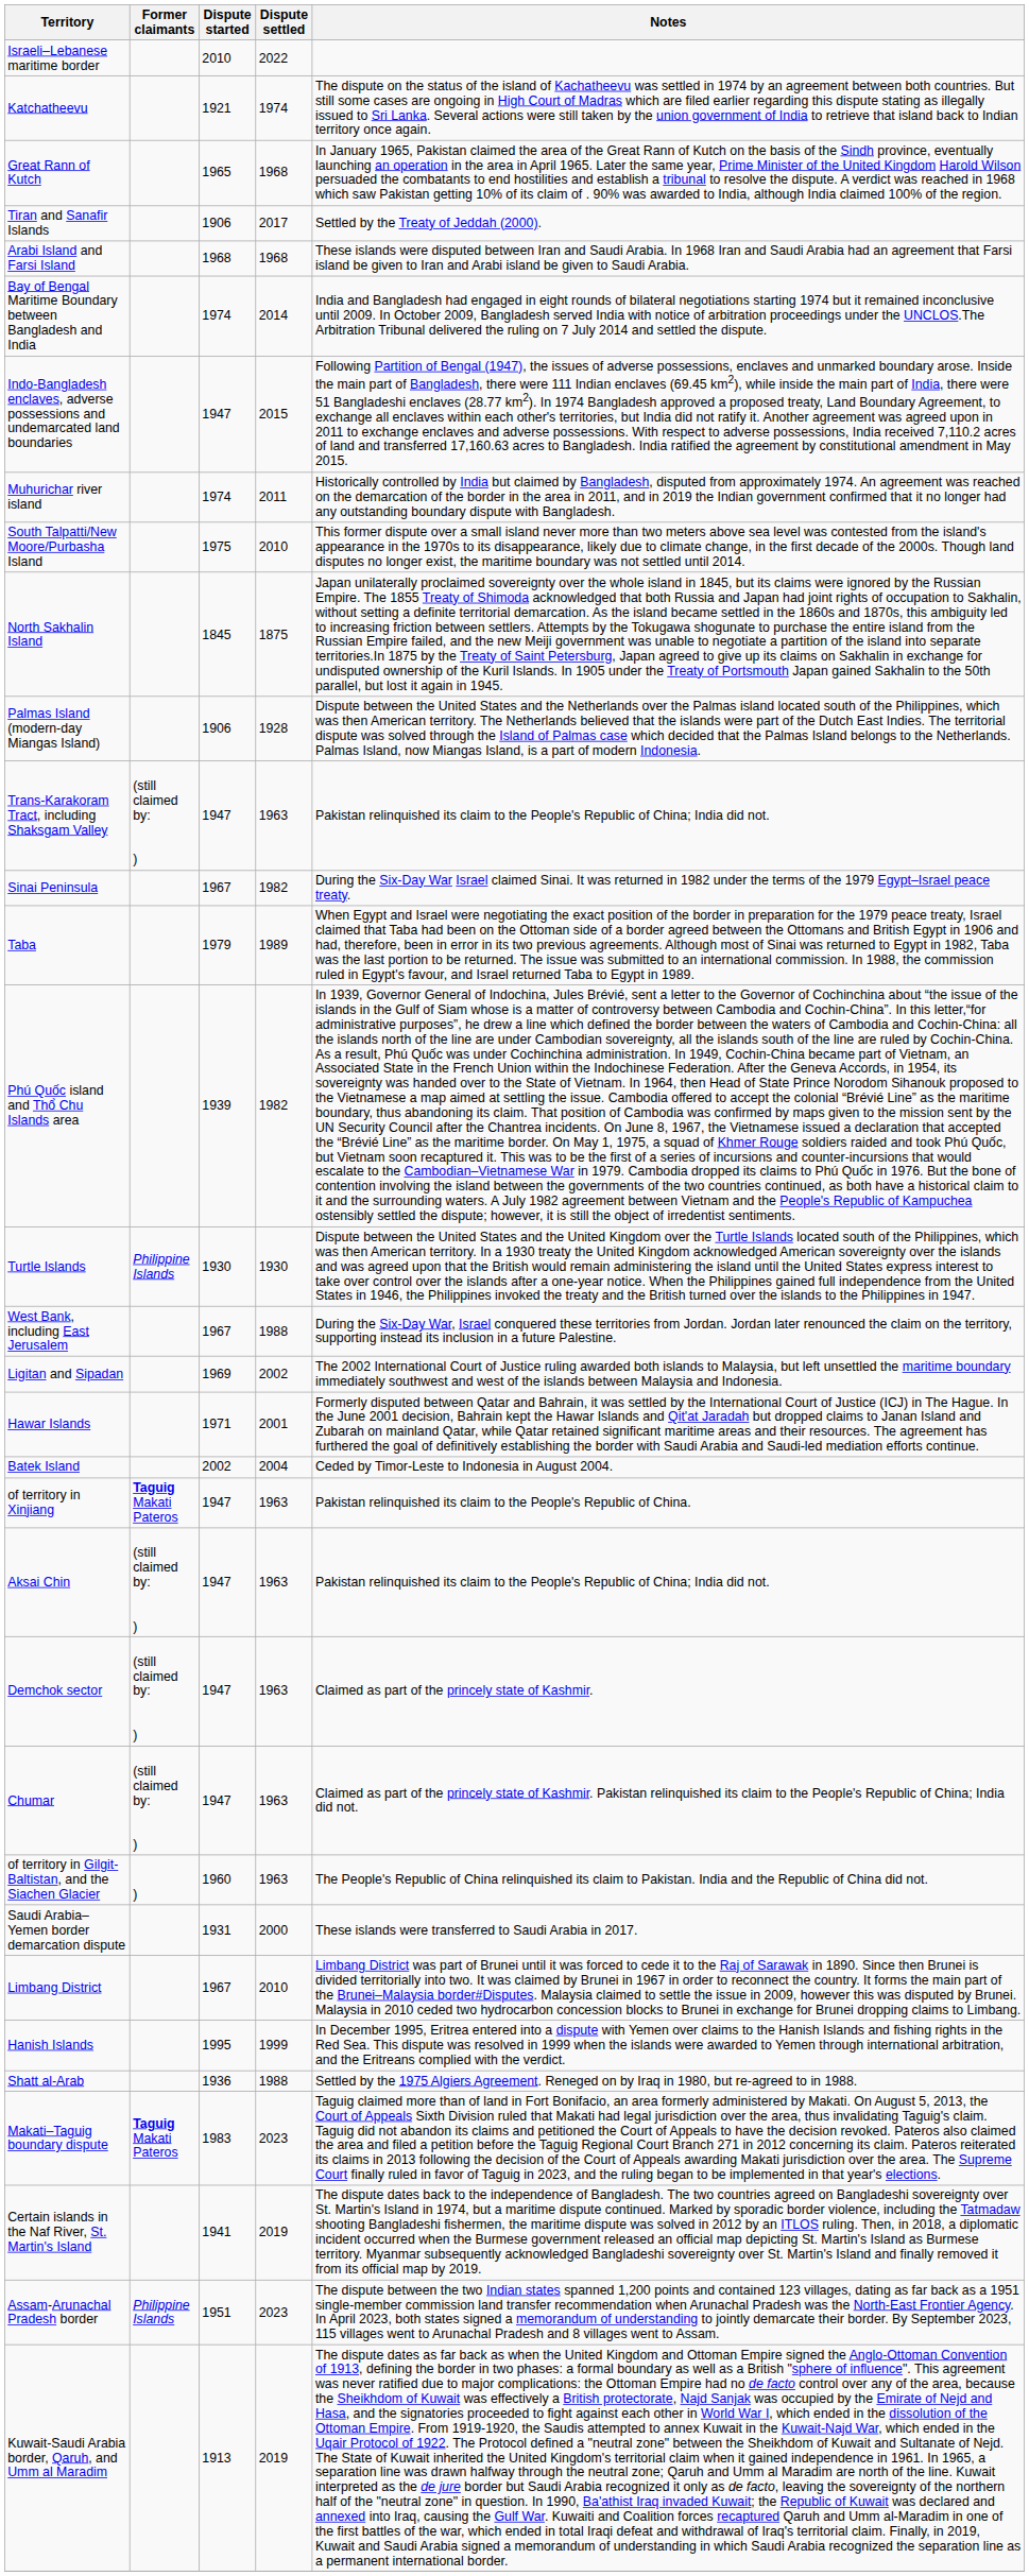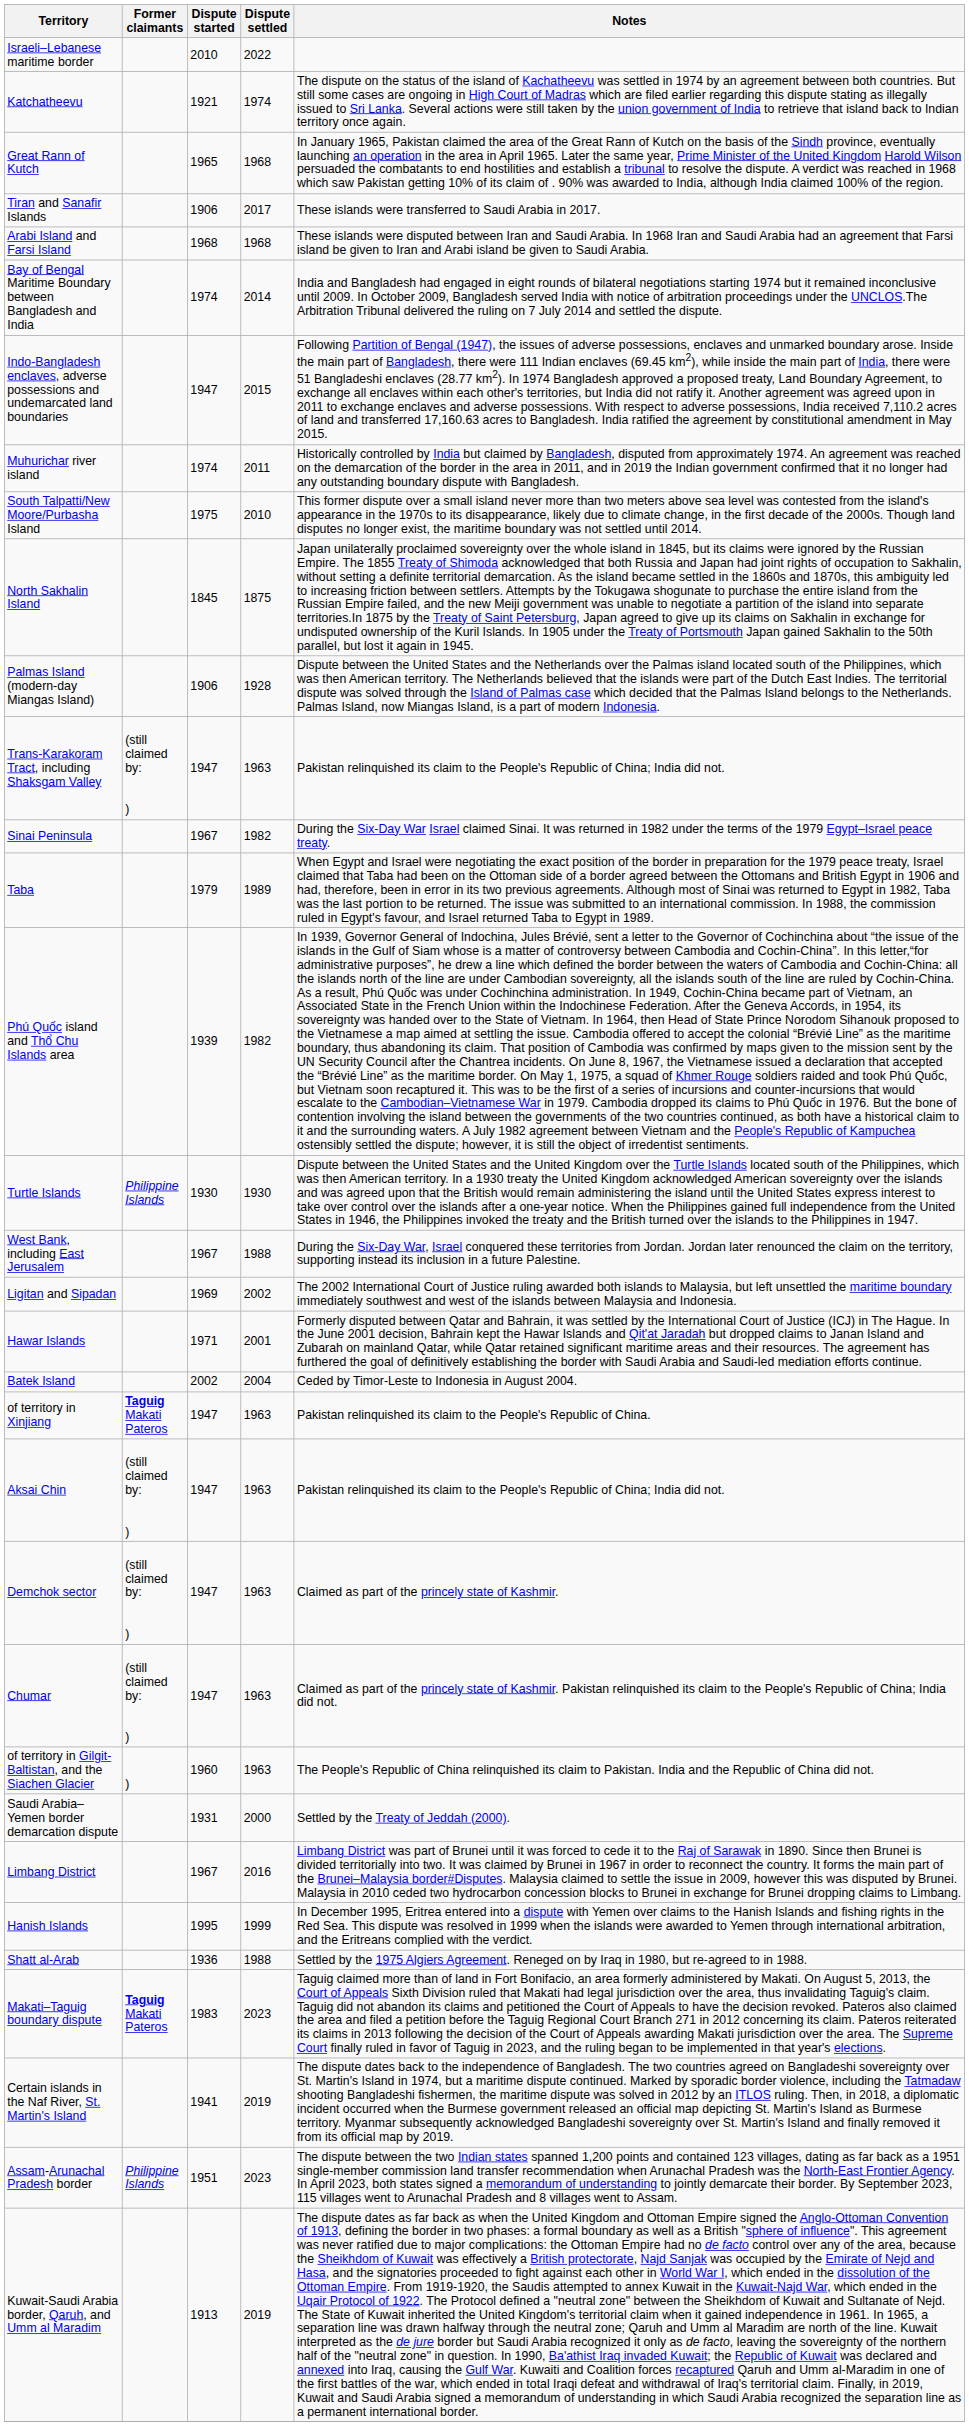 <table class="wikitable sortable">
 <tr>
 <th>Territory</th>
 <th>Former claimants</th>
 <th>Dispute started</th>
 <th>Dispute settled</th>
 <th>Notes</th>
 </tr>
 <tr>
 <td><a href='#'>Israeli–Lebanese</a> maritime border</td>
 <td><br></td>
 <td>2010</td>
 <td>2022</td>
 <td></td>
 </tr>
 <tr>
 <td><a href='#'>Katchatheevu</a></td>
 <td><strong></strong><br></td>
 <td>1921</td>
 <td>1974</td>
 <td>The dispute on the status of the island of <a href='#'>Kachatheevu</a> was settled in 1974 by an agreement between both countries. But still some cases are ongoing in <a href='#'>High Court of Madras</a> which are filed earlier regarding this dispute stating as illegally issued to <a href='#'>Sri Lanka</a>. Several actions were still taken by the <a href='#'>union government of India</a> to retrieve that island back to Indian territory once again.</td>
 </tr>
 <tr>
 <td><a href='#'>Great Rann of Kutch</a></td>
 <td><em></em><br><em></em></td>
 <td>1965</td>
 <td>1968</td>
 <td>In January 1965, Pakistan claimed the area of the Great Rann of Kutch on the basis of the <a href='#'>Sindh</a> province, eventually launching <a href='#'>an operation</a> in the area in April 1965. Later the same year, <a href='#'>Prime Minister of the United Kingdom</a> <a href='#'>Harold Wilson</a> persuaded the combatants to end hostilities and establish a <a href='#'>tribunal</a> to resolve the dispute. A verdict was reached in 1968 which saw Pakistan getting 10% of its claim of . 90% was awarded to India, although India claimed 100% of the region.</td>
 </tr>
 <tr>
 <td><a href='#'>Tiran</a> and <a href='#'>Sanafir</a> Islands</td>
 <td><strong></strong><br><br></td>
 <td>1906</td>
 <td>2017</td>
-<td>Settled by the <a href='#'>Treaty of Jeddah (2000)</a>.</td>
+<td>These islands were transferred to Saudi Arabia in 2017.</td>
 </tr>
 <tr>
 <td><a href='#'>Arabi Island</a> and <a href='#'>Farsi Island</a></td>
 <td><em></em><br><em></em></td>
 <td>1968</td>
 <td>1968</td>
 <td>These islands were disputed between Iran and Saudi Arabia. In 1968 Iran and Saudi Arabia had an agreement that Farsi island be given to Iran and Arabi island be given to Saudi Arabia.</td>
 </tr>
 <tr>
 <td><a href='#'>Bay of Bengal</a> Maritime Boundary between Bangladesh and India</td>
 <td><em><br></em></td>
 <td>1974</td>
 <td>2014</td>
 <td>India and Bangladesh had engaged in eight rounds of bilateral negotiations starting 1974 but it remained inconclusive until 2009. In October 2009,  Bangladesh served India with notice of arbitration proceedings under the <a href='#'>UNCLOS</a>.The Arbitration Tribunal delivered the ruling on 7 July 2014 and settled the dispute.</td>
 </tr>
 <tr>
 <td><a href='#'>Indo-Bangladesh enclaves</a>, adverse possessions and undemarcated land boundaries</td>
 <td><em><br></em></td>
 <td>1947</td>
 <td>2015</td>
 <td>Following <a href='#'>Partition of Bengal (1947)</a>, the issues of adverse possessions, enclaves and unmarked boundary arose. Inside the main part of <a href='#'>Bangladesh</a>, there were 111 Indian enclaves (69.45 km<sup>2</sup>), while inside the main part of <a href='#'>India</a>, there were 51 Bangladeshi enclaves (28.77 km<sup>2</sup>). In 1974 Bangladesh approved a proposed treaty, Land Boundary Agreement, to exchange all enclaves within each other's territories, but India did not ratify it. Another agreement was agreed upon in 2011 to exchange enclaves and adverse possessions.  With respect to adverse possessions, India received 7,110.2 acres of land and transferred 17,160.63 acres to Bangladesh. India ratified the agreement by constitutional amendment in May 2015.</td>
 </tr>
 <tr>
 <td><a href='#'>Muhurichar</a> river island</td>
 <td><br></td>
 <td>1974</td>
 <td>2011</td>
 <td>Historically controlled by <a href='#'>India</a> but claimed by <a href='#'>Bangladesh</a>, disputed from approximately 1974. An agreement was reached on the demarcation of the border in the area in 2011, and in 2019 the Indian government confirmed that it no longer had any outstanding boundary dispute with Bangladesh.</td>
 </tr>
 <tr>
 <td><a href='#'>South Talpatti/New Moore/Purbasha</a> Island</td>
 <td><strong></strong><br></td>
 <td>1975</td>
 <td>2010</td>
 <td>This former dispute over a small island never more than two meters above sea level was contested from the island's appearance in the 1970s to its disappearance, likely due to climate change, in the first decade of the 2000s.  Though land disputes no longer exist, the maritime boundary was not settled until 2014.</td>
 </tr>
 <tr>
 <td><a href='#'>North Sakhalin Island</a></td>
 <td><em></em><br><em></em></td>
 <td>1845</td>
 <td>1875</td>
 <td>Japan unilaterally proclaimed sovereignty over the whole island in 1845, but its claims were ignored by the Russian Empire. The 1855 <a href='#'>Treaty of Shimoda</a> acknowledged that both Russia and Japan had joint rights of occupation to Sakhalin, without setting a definite territorial demarcation. As the island became settled in the 1860s and 1870s, this ambiguity led to increasing friction between settlers. Attempts by the Tokugawa shogunate to purchase the entire island from the Russian Empire failed, and the new Meiji government was unable to negotiate a partition of the island into separate territories.In 1875 by the <a href='#'>Treaty of Saint Petersburg</a>, Japan agreed to give up its claims on Sakhalin in exchange for undisputed ownership of the Kuril Islands. In 1905 under the <a href='#'>Treaty of Portsmouth</a> Japan gained Sakhalin to the 50th parallel, but lost it again in 1945.</td>
 </tr>
 <tr>
 <td><a href='#'>Palmas Island</a> (modern-day Miangas Island)</td>
 <td><em><br></em></td>
 <td>1906</td>
 <td>1928</td>
 <td>Dispute between the United States and the Netherlands over the Palmas island located south of the Philippines, which was then American territory. The Netherlands believed that the islands were part of the Dutch East Indies. The territorial dispute was solved through the <a href='#'>Island of Palmas case</a> which decided that the Palmas Island belongs to the Netherlands. Palmas Island, now Miangas Island, is a part of modern <a href='#'>Indonesia</a>.</td>
 </tr>
 <tr>
 <td><a href='#'>Trans-Karakoram Tract</a>, including <a href='#'>Shaksgam Valley</a></td>
 <td><br>(still claimed by:<br><br><strong></strong><br>)</td>
 <td>1947</td>
 <td>1963</td>
 <td>Pakistan relinquished its claim to the People's Republic of China; India did not.</td>
 </tr>
 <tr>
 <td><a href='#'>Sinai Peninsula</a></td>
 <td><strong></strong><br></td>
 <td>1967</td>
 <td>1982</td>
 <td>During the <a href='#'>Six-Day War</a> <a href='#'>Israel</a> claimed Sinai. It was returned in 1982 under the terms of the 1979 <a href='#'>Egypt–Israel peace treaty</a>.</td>
 </tr>
 <tr>
 <td><a href='#'>Taba</a></td>
 <td><strong></strong><br></td>
 <td>1979</td>
 <td>1989</td>
 <td>When Egypt and Israel were negotiating the exact position of the border in preparation for the 1979 peace treaty, Israel claimed that Taba had been on the Ottoman side of a border agreed between the Ottomans and British Egypt in 1906 and had, therefore, been in error in its two previous agreements. Although most of Sinai was returned to Egypt in 1982, Taba was the last portion to be returned. The issue was submitted to an international commission. In 1988, the commission ruled in Egypt's favour, and Israel returned Taba to Egypt in 1989.</td>
 </tr>
 <tr>
 <td><a href='#'>Phú Quốc</a> island and <a href='#'>Thổ Chu Islands</a> area</td>
 <td><strong></strong><br></td>
 <td>1939</td>
 <td>1982</td>
 <td>In 1939, Governor General of Indochina, Jules Brévié, sent a letter to the Governor of Cochinchina about “the issue of the islands in the Gulf of Siam whose is a matter of controversy between Cambodia and Cochin-China”. In this letter,“for administrative purposes”, he drew a line which defined the border between the waters of Cambodia and Cochin-China: all the islands north of the line are under Cambodian sovereignty, all the islands south of the line are ruled by Cochin-China. As a result, Phú Quốc was under Cochinchina administration. In 1949, Cochin-China became part of Vietnam, an Associated State in the French Union within the Indochinese Federation. After the Geneva Accords, in 1954, its sovereignty was handed over to the State of Vietnam. In 1964, then Head of State Prince Norodom Sihanouk proposed to the Vietnamese a map aimed at settling the issue. Cambodia offered to accept the colonial “Brévié Line” as the maritime boundary, thus abandoning its claim. That position of Cambodia was confirmed by maps given to the mission sent by the UN Security Council after the Chantrea incidents. On June 8, 1967, the Vietnamese issued a declaration that accepted the “Brévié Line” as the maritime border. On May 1, 1975, a squad of <a href='#'>Khmer Rouge</a> soldiers raided and took Phú Quốc, but Vietnam soon recaptured it. This was to be the first of a series of incursions and counter-incursions that would escalate to the <a href='#'>Cambodian–Vietnamese War</a> in 1979. Cambodia dropped its claims to Phú Quốc in 1976. But the bone of contention involving the island between the governments of the two countries continued, as both have a historical claim to it and the surrounding waters. A July 1982 agreement between Vietnam and the <a href='#'>People's Republic of Kampuchea</a> ostensibly settled the dispute; however, it is still the object of irredentist sentiments.</td>
 </tr>
 <tr>
 <td><a href='#'>Turtle Islands</a></td>
 <td><em> <a href='#'>Philippine Islands</a></em><br><em></em></td>
 <td>1930</td>
 <td>1930</td>
 <td>Dispute between the United States and the United Kingdom over the <a href='#'>Turtle Islands</a> located south of the Philippines, which was then American territory. In a 1930 treaty the United Kingdom acknowledged American sovereignty over the islands and was agreed upon that the British would remain administering the island until the United States express interest to take over control over the islands after a one-year notice. When the Philippines gained full independence from the United States in 1946, the Philippines invoked the treaty and the British turned over the islands to the Philippines in 1947.</td>
 </tr>
 <tr>
 <td><a href='#'>West Bank</a>, including <a href='#'>East Jerusalem</a></td>
 <td><strong></strong><br></td>
 <td>1967</td>
 <td>1988</td>
 <td>During the <a href='#'>Six-Day War</a>, <a href='#'>Israel</a> conquered these territories from Jordan. Jordan later renounced the claim on the territory, supporting instead its inclusion in a future Palestine.</td>
 </tr>
 <tr>
 <td><a href='#'>Ligitan</a> and <a href='#'>Sipadan</a></td>
 <td><strong></strong><br></td>
 <td>1969</td>
 <td>2002</td>
 <td>The 2002 International Court of Justice ruling awarded both islands to Malaysia, but left unsettled the <a href='#'>maritime boundary</a> immediately southwest and west of the islands between Malaysia and Indonesia.</td>
 </tr>
 <tr>
 <td><a href='#'>Hawar Islands</a></td>
 <td><em><br></em></td>
 <td>1971</td>
 <td>2001</td>
 <td>Formerly disputed between Qatar and Bahrain, it was settled by the International Court of Justice (ICJ) in The Hague. In the June 2001 decision, Bahrain kept the Hawar Islands and <a href='#'>Qit'at Jaradah</a> but dropped claims to Janan Island and Zubarah on mainland Qatar, while Qatar retained significant maritime areas and their resources. The agreement has furthered the goal of definitively establishing the border with Saudi Arabia and Saudi-led mediation efforts continue.</td>
 </tr>
 <tr>
 <td><a href='#'>Batek Island</a></td>
 <td><strong></strong><br></td>
 <td>2002</td>
 <td>2004</td>
 <td>Ceded by Timor-Leste to Indonesia in August 2004.</td>
 </tr>
 <tr>
 <td> of territory in <a href='#'>Xinjiang</a></td>
 <td><strong><a href='#'>Taguig</a></strong><br><strong></strong> <a href='#'>Makati</a><br> <a href='#'>Pateros</a></td>
 <td>1947</td>
 <td>1963</td>
 <td>Pakistan relinquished its claim to the People's Republic of China.</td>
 </tr>
 <tr>
 <td><a href='#'>Aksai Chin</a></td>
 <td><br>(still claimed by:<br><br><strong></strong><br>)</td>
 <td>1947</td>
 <td>1963</td>
 <td>Pakistan relinquished its claim to the People's Republic of China; India did not.</td>
 </tr>
 <tr>
 <td><a href='#'>Demchok sector</a></td>
 <td><br>(still claimed by:<br><em></em><br><em></em><br>)</td>
 <td>1947</td>
 <td>1963</td>
 <td>Claimed as part of the <a href='#'>princely state of Kashmir</a>.</td>
 </tr>
 <tr>
 <td><a href='#'>Chumar</a></td>
 <td><br>(still claimed by:<br><strong></strong><br><br>)</td>
 <td>1947</td>
 <td>1963</td>
 <td>Claimed as part of the <a href='#'>princely state of Kashmir</a>. Pakistan relinquished its claim to the People's Republic of China; India did not.</td>
 </tr>
 <tr>
 <td> of territory in <a href='#'>Gilgit-Baltistan</a>, and the <a href='#'>Siachen Glacier</a></td>
 <td><strong></strong><br><br>)<br></td>
 <td>1960</td>
 <td>1963</td>
 <td>The People's Republic of China relinquished its claim to Pakistan. India and the Republic of China did not.</td>
 </tr>
 <tr>
 <td>Saudi Arabia–Yemen border demarcation dispute</td>
 <td><em></em><br><em></em></td>
 <td>1931</td>
 <td>2000</td>
-<td>These islands were transferred to Saudi Arabia in 2017.</td>
+<td>Settled by the <a href='#'>Treaty of Jeddah (2000)</a>.</td>
 </tr>
 <tr>
 <td><a href='#'>Limbang District</a></td>
 <td><strong></strong><br></td>
 <td>1967</td>
-<td>2010</td>
+<td>2016</td>
 <td><a href='#'>Limbang District</a> was part of Brunei until it was forced to cede it to the <a href='#'>Raj of Sarawak</a> in 1890. Since then Brunei is divided territorially into two. It was claimed by Brunei in 1967 in order to reconnect the country. It forms the main part of the <a href='#'>Brunei–Malaysia border#Disputes</a>. Malaysia claimed to settle the issue in 2009, however this was disputed by Brunei. Malaysia in 2010 ceded two hydrocarbon concession blocks to Brunei in exchange for Brunei dropping claims to Limbang.</td>
 </tr>
 <tr>
 <td><a href='#'>Hanish Islands</a></td>
 <td><strong></strong><br></td>
 <td>1995</td>
 <td>1999</td>
 <td>In December 1995, Eritrea entered into a <a href='#'>dispute</a> with Yemen over claims to the Hanish Islands and fishing rights in the Red Sea. This dispute was resolved in 1999 when the islands were awarded to Yemen through international arbitration, and the Eritreans complied with the verdict.</td>
 </tr>
 <tr>
 <td><a href='#'>Shatt al-Arab</a></td>
 <td><strong></strong><br></td>
 <td>1936</td>
 <td>1988</td>
 <td>Settled by the <a href='#'>1975 Algiers Agreement</a>. Reneged on by Iraq in 1980, but re-agreed to in 1988.</td>
 </tr>
 <tr>
 <td><a href='#'>Makati–Taguig boundary dispute</a></td>
 <td><strong><a href='#'>Taguig</a></strong><br><strong></strong> <a href='#'>Makati</a><br> <a href='#'>Pateros</a></td>
 <td>1983</td>
 <td>2023</td>
 <td>Taguig claimed more than  of land in Fort Bonifacio, an area formerly administered by Makati. On August 5, 2013, the <a href='#'>Court of Appeals</a> Sixth Division ruled that Makati had legal jurisdiction over the area, thus invalidating Taguig's claim. Taguig did not abandon its claims and petitioned the Court of Appeals to have the decision revoked. Pateros also claimed the area and filed a petition before the Taguig Regional Court Branch 271 in 2012 concerning its claim. Pateros reiterated its claims in 2013 following the decision of the Court of Appeals awarding Makati jurisdiction over the area. The <a href='#'>Supreme Court</a> finally ruled in favor of Taguig in 2023, and the ruling began to be implemented in that year's <a href='#'>elections</a>.</td>
 </tr>
 <tr>
 <td>Certain islands in the Naf River, <a href='#'>St. Martin's Island</a></td>
 <td><strong></strong><br></td>
 <td>1941</td>
 <td>2019</td>
 <td>The dispute dates back to the independence of Bangladesh. The two countries agreed on Bangladeshi sovereignty over St. Martin's Island in 1974, but a maritime dispute continued. Marked by sporadic border violence, including the <a href='#'>Tatmadaw</a> shooting Bangladeshi fishermen, the maritime dispute was solved in 2012 by an <a href='#'>ITLOS</a> ruling. Then, in 2018, a diplomatic incident occurred when the Burmese government released an official map depicting St. Martin's Island as Burmese territory. Myanmar subsequently acknowledged Bangladeshi sovereignty over St. Martin's Island and finally removed it from its official map by 2019.</td>
 </tr>
 <tr>
 <td><a href='#'>Assam</a>-<a href='#'>Arunachal Pradesh</a> border</td>
 <td><em> <a href='#'>Philippine Islands</a></em><br><em></em></td>
 <td>1951</td>
 <td>2023</td>
 <td>The dispute between the two <a href='#'>Indian states</a> spanned 1,200 points and contained 123 villages, dating as far back as a 1951 single-member commission land transfer recommendation when Arunachal Pradesh was the <a href='#'>North-East Frontier Agency</a>. In April 2023, both states signed a <a href='#'>memorandum of understanding</a> to jointly demarcate their border. By September 2023, 115 villages went to Arunachal Pradesh and 8 villages went to Assam.</td>
 </tr>
 <tr>
 <td>Kuwait-Saudi Arabia border, <a href='#'>Qaruh</a>, and <a href='#'>Umm al Maradim</a></td>
 <td><em></em><br><em></em><br><br></td>
 <td>1913</td>
 <td>2019</td>
 <td>The dispute dates as far back as when the United Kingdom and Ottoman Empire signed the <a href='#'>Anglo-Ottoman Convention of 1913</a>, defining the border in two phases: a formal boundary as well as a British "<a href='#'>sphere of influence</a>". This agreement was never ratified due to major complications: the Ottoman Empire had no <em><a href='#'>de facto</a></em> control over any of the area, because the <a href='#'>Sheikhdom of Kuwait</a> was effectively a <a href='#'>British protectorate</a>, <a href='#'>Najd Sanjak</a> was occupied by the <a href='#'>Emirate of Nejd and Hasa</a>, and the signatories proceeded to fight against each other in <a href='#'>World War I</a>, which ended in the <a href='#'>dissolution of the Ottoman Empire</a>. From 1919-1920, the Saudis attempted to annex Kuwait in the <a href='#'>Kuwait-Najd War</a>, which ended in the <a href='#'>Uqair Protocol of 1922</a>. The Protocol defined a "neutral zone" between the Sheikhdom of Kuwait and Sultanate of Nejd. The State of Kuwait inherited the United Kingdom's territorial claim when it gained independence in 1961. In 1965, a separation line was drawn halfway through the neutral zone; Qaruh and Umm al Maradim are north of the line. Kuwait interpreted as the <em><a href='#'>de jure</a></em> border but Saudi Arabia recognized it only as <em>de facto</em>, leaving the sovereignty of the northern half of the "neutral zone" in question.  In 1990, <a href='#'>Ba'athist Iraq invaded Kuwait</a>; the <a href='#'>Republic of Kuwait</a> was declared and <a href='#'>annexed</a> into Iraq, causing the <a href='#'>Gulf War</a>. Kuwaiti and Coalition forces <a href='#'>recaptured</a> Qaruh and Umm al-Maradim in one of the first battles of the war, which ended in total Iraqi defeat and withdrawal of Iraq's territorial claim. Finally, in 2019, Kuwait and Saudi Arabia signed a memorandum of understanding in which Saudi Arabia recognized the separation line as a permanent international border.</td>
 </tr>
 <tr>
 </tr>
 </table>
